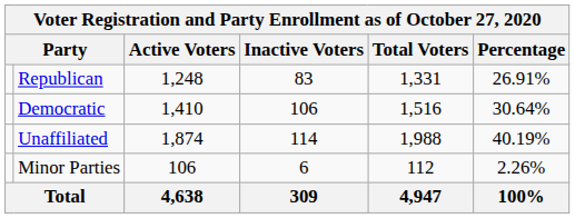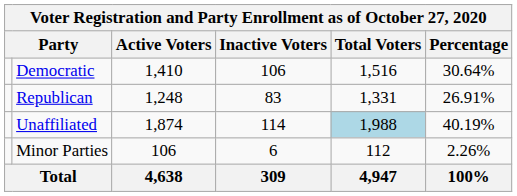 <table class=wikitable>
 <tr>
 <th colspan = 6>Voter Registration and Party Enrollment as of October 27, 2020</th>
 </tr>
 <tr>
 <th colspan = 2>Party</th>
 <th>Active Voters</th>
 <th>Inactive Voters</th>
 <th>Total Voters</th>
 <th>Percentage</th>
 </tr>
 <tr>
 <td></td>
+<td><a href='#'>Democratic</a></td>
+<td align = center>1,410</td>
+<td align = center>106</td>
+<td align = center>1,516</td>
+<td align = center>30.64%</td>
+</tr>
+<tr>
+<td></td>
 <td><a href='#'>Republican</a></td>
 <td align = center>1,248</td>
 <td align = center>83</td>
 <td align = center>1,331</td>
 <td align = center>26.91%</td>
 </tr>
 <tr>
 <td></td>
-<td><a href='#'>Democratic</a></td>
-<td align = center>1,410</td>
-<td align = center>106</td>
-<td align = center>1,516</td>
-<td align = center>30.64%</td>
-</tr>
-<tr>
-<td></td>
 <td><a href='#'>Unaffiliated</a></td>
 <td align = center>1,874</td>
 <td align = center>114</td>
-<td align = center>1,988</td>
+<td align = center style="background: lightblue;">1,988</td>
 <td align = center>40.19%</td>
 </tr>
 <tr>
 <td></td>
 <td>Minor Parties</td>
 <td align = center>106</td>
 <td align = center>6</td>
 <td align = center>112</td>
 <td align = center>2.26%</td>
 </tr>
 <tr>
 <th colspan = 2>Total</th>
 <th align = center>4,638</th>
 <th align = center>309</th>
 <th align = center>4,947</th>
 <th align = center>100%</th>
 </tr>
 </table>
